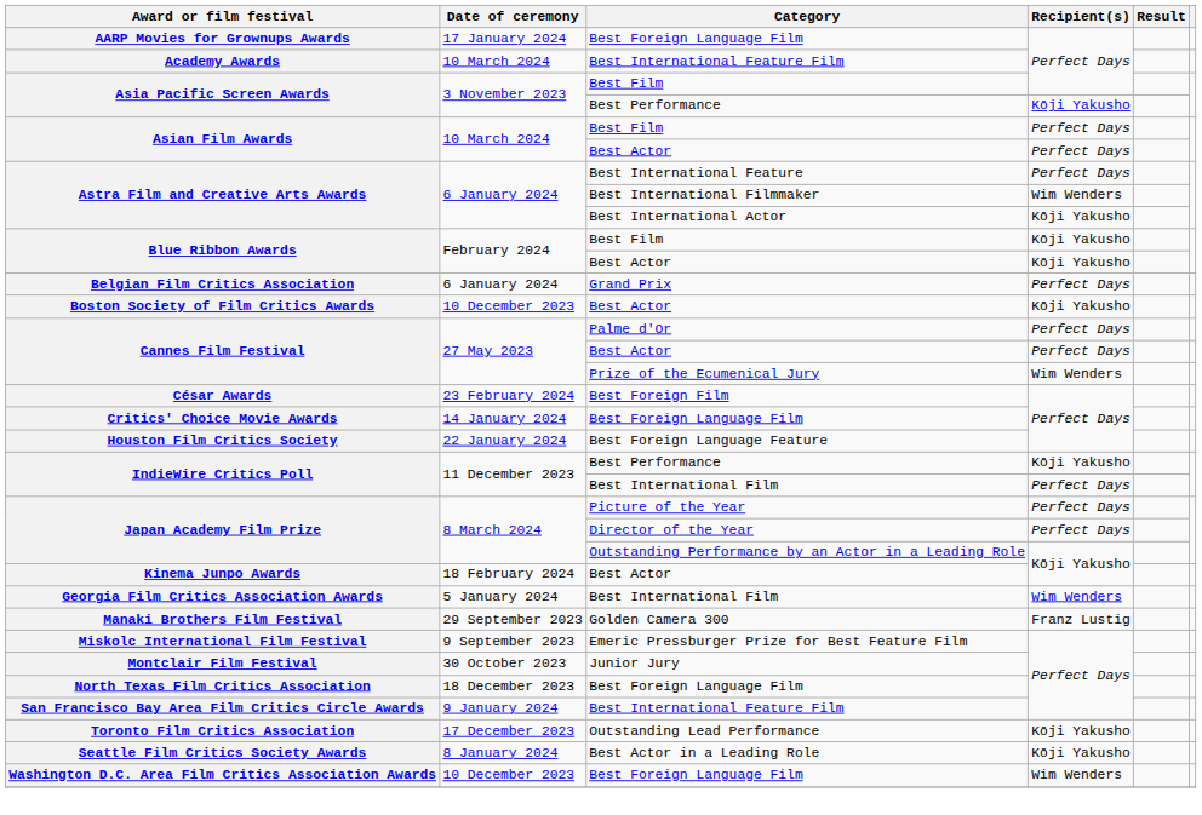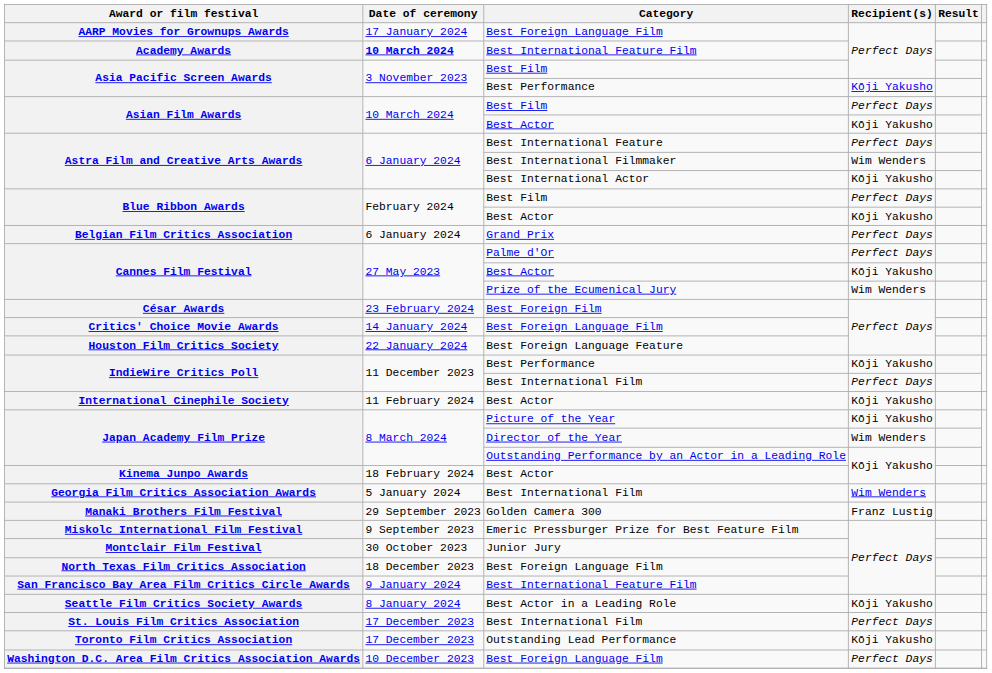 <table class="wikitable sortable plainrowheaders">
 <tr>
 <th scope="col">Award or film festival</th>
 <th scope="col">Date of ceremony</th>
 <th scope="col">Category</th>
 <th scope="col">Recipient(s)</th>
 <th scope="col">Result</th>
 <th scope="col" class="unsortable"></th>
 </tr>
 <tr>
 <th scope="row"><a href='#'>AARP Movies for Grownups Awards</a></th>
 <td><a href='#'>17 January 2024</a></td>
 <td><a href='#'>Best Foreign Language Film</a></td>
 <td rowspan="3"><em>Perfect Days</em></td>
 <td></td>
 <td align="center"><br></td>
 </tr>
 <tr>
 <th scope="row"><a href='#'>Academy Awards</a></th>
-<td><a href='#'>10 March 2024</a></td>
+<td><strong><a href='#'>10 March 2024</a></strong></td>
 <td><a href='#'>Best International Feature Film</a></td>
 <td></td>
 <td align="center"></td>
 </tr>
 <tr>
 <th rowspan="2" scope="row"><a href='#'>Asia Pacific Screen Awards</a></th>
 <td rowspan="2"><a href='#'>3 November 2023</a></td>
 <td><a href='#'>Best Film</a></td>
 <td></td>
 <td rowspan="2" align="center"><br></td>
 </tr>
 <tr>
 <td>Best Performance</td>
 <td><a href='#'>Kōji Yakusho</a></td>
 <td></td>
 </tr>
 <tr>
 <th rowspan="2" scope="row"><a href='#'>Asian Film Awards</a></th>
 <td rowspan="2"><a href='#'>10 March 2024</a></td>
 <td><a href='#'>Best Film</a></td>
 <td><em>Perfect Days</em></td>
 <td></td>
 <td rowspan="2" align="center"></td>
 </tr>
 <tr>
 <td><a href='#'>Best Actor</a></td>
-<td><em>Perfect Days</em></td>
+<td>Kōji Yakusho</td>
 <td></td>
 </tr>
 <tr>
 <th scope="row" rowspan="3"><a href='#'>Astra Film and Creative Arts Awards</a></th>
 <td rowspan="3"><a href='#'>6 January 2024</a></td>
 <td>Best International Feature</td>
 <td><em>Perfect Days</em></td>
 <td></td>
 <td align="center" rowspan="3"></td>
 </tr>
 <tr>
 <td>Best International Filmmaker</td>
 <td>Wim Wenders</td>
 <td></td>
 </tr>
 <tr>
 <td>Best International Actor</td>
 <td>Kōji Yakusho</td>
 <td></td>
 </tr>
 <tr>
 <th scope="row" rowspan="2"><a href='#'>Blue Ribbon Awards</a></th>
 <td rowspan="2">February 2024</td>
 <td>Best Film</td>
-<td>Kōji Yakusho</td>
+<td><em>Perfect Days</em></td>
 <td></td>
 <td align="center" rowspan="2"></td>
 </tr>
 <tr>
 <td>Best Actor</td>
 <td>Kōji Yakusho</td>
 <td></td>
 </tr>
 <tr>
 <th scope="row"><a href='#'>Belgian Film Critics Association</a></th>
 <td>6 January 2024</td>
 <td><a href='#'>Grand Prix</a></td>
 <td><em>Perfect Days</em></td>
 <td></td>
 <td align="center"></td>
 </tr>
 <tr>
-<th scope="row"><a href='#'>Boston Society of Film Critics Awards</a></th>
-<td><a href='#'>10 December 2023</a></td>
-<td><a href='#'>Best Actor</a></td>
-<td>Kōji Yakusho</td>
-<td></td>
-<td align="center"></td>
-</tr>
-<tr>
 <th rowspan="3" scope="row"><a href='#'>Cannes Film Festival</a></th>
 <td rowspan="3"><a href='#'>27 May 2023</a></td>
 <td><a href='#'>Palme d'Or</a></td>
 <td><em>Perfect Days</em></td>
 <td></td>
 <td align="center"></td>
 </tr>
 <tr>
 <td><a href='#'>Best Actor</a></td>
-<td><em>Perfect Days</em></td>
+<td>Kōji Yakusho</td>
 <td></td>
 <td align="center"></td>
 </tr>
 <tr>
 <td><a href='#'>Prize of the Ecumenical Jury</a></td>
 <td>Wim Wenders</td>
 <td></td>
 <td align="center"></td>
 </tr>
 <tr>
 <th scope="row"><a href='#'>César Awards</a></th>
 <td><a href='#'>23 February 2024</a></td>
 <td><a href='#'>Best Foreign Film</a></td>
 <td rowspan="3"><em>Perfect Days</em></td>
 <td></td>
 <td align="center"><br></td>
 </tr>
 <tr>
 <th scope="row"><a href='#'>Critics' Choice Movie Awards</a></th>
 <td><a href='#'>14 January 2024</a></td>
 <td><a href='#'>Best Foreign Language Film</a></td>
 <td></td>
 <td align="center"></td>
 </tr>
 <tr>
 <th scope="row"><a href='#'>Houston Film Critics Society</a></th>
 <td><a href='#'>22 January 2024</a></td>
 <td>Best Foreign Language Feature</td>
 <td></td>
 <td align="center"><br></td>
 </tr>
 <tr>
 <th rowspan="2" scope="row"><a href='#'>IndieWire Critics Poll</a></th>
 <td rowspan="2">11 December 2023</td>
 <td>Best Performance</td>
 <td>Kōji Yakusho</td>
 <td></td>
 <td rowspan="2" align="center"></td>
 </tr>
 <tr>
 <td>Best International Film</td>
 <td><em>Perfect Days</em></td>
 <td></td>
 </tr>
 <tr>
+<th scope="row"><a href='#'>International Cinephile Society</a></th>
+<td>11 February 2024</td>
+<td>Best Actor</td>
+<td>Kōji Yakusho</td>
+<td></td>
+<td align="center"></td>
+</tr>
+<tr>
 <th rowspan="3" scope="row"><a href='#'>Japan Academy Film Prize</a></th>
 <td rowspan="3"><a href='#'>8 March 2024</a></td>
 <td><a href='#'>Picture of the Year</a></td>
-<td><em>Perfect Days</em></td>
+<td>Kōji Yakusho</td>
 <td></td>
 <td rowspan="3" align="center"><br></td>
 </tr>
 <tr>
 <td><a href='#'>Director of the Year</a></td>
-<td><em>Perfect Days</em></td>
+<td>Wim Wenders</td>
 <td></td>
 </tr>
 <tr>
 <td><a href='#'>Outstanding Performance by an Actor in a Leading Role</a></td>
 <td rowspan="2">Kōji Yakusho</td>
 <td></td>
 </tr>
 <tr>
 <th scope="row"><a href='#'>Kinema Junpo Awards</a></th>
 <td>18 February 2024</td>
 <td>Best Actor</td>
 <td></td>
 <td align="center"></td>
 </tr>
 <tr>
 <th scope="row"><a href='#'>Georgia Film Critics Association Awards</a></th>
 <td>5 January 2024</td>
 <td>Best International Film</td>
 <td><a href='#'>Wim Wenders</a></td>
 <td></td>
 <td align="center"><br></td>
 </tr>
 <tr>
 <th scope="row"><a href='#'>Manaki Brothers Film Festival</a></th>
 <td>29 September 2023</td>
 <td>Golden Camera 300</td>
 <td>Franz Lustig</td>
 <td></td>
 <td align="center"></td>
 </tr>
 <tr>
 <th scope="row"><a href='#'>Miskolc International Film Festival</a></th>
 <td>9 September 2023</td>
 <td>Emeric Pressburger Prize for Best Feature Film</td>
 <td rowspan="4"><em>Perfect Days</em></td>
 <td></td>
 <td align="center"></td>
 </tr>
 <tr>
 <th scope="row"><a href='#'>Montclair Film Festival</a></th>
 <td>30 October 2023</td>
 <td>Junior Jury</td>
 <td></td>
 <td align="center"></td>
 </tr>
 <tr>
 <th scope="row"><a href='#'>North Texas Film Critics Association</a></th>
 <td>18 December 2023</td>
 <td>Best Foreign Language Film</td>
 <td></td>
 <td align="center"></td>
 </tr>
 <tr>
 <th scope="row"><a href='#'>San Francisco Bay Area Film Critics Circle Awards</a></th>
 <td><a href='#'>9 January 2024</a></td>
 <td><a href='#'>Best International Feature Film</a></td>
 <td></td>
 <td align="center"></td>
 </tr>
 <tr>
+<th scope="row"><a href='#'>Seattle Film Critics Society Awards</a></th>
+<td><a href='#'>8 January 2024</a></td>
+<td>Best Actor in a Leading Role</td>
+<td>Kōji Yakusho</td>
+<td></td>
+<td align="center"></td>
+</tr>
+<tr>
+<th scope="row"><a href='#'>St. Louis Film Critics Association</a></th>
+<td><a href='#'>17 December 2023</a></td>
+<td>Best International Film</td>
+<td><em>Perfect Days</em></td>
+<td></td>
+<td align="center"></td>
+</tr>
+<tr>
 <th scope="row"><a href='#'>Toronto Film Critics Association</a></th>
 <td><a href='#'>17 December 2023</a></td>
 <td>Outstanding Lead Performance</td>
 <td>Kōji Yakusho</td>
 <td></td>
 <td align="center"></td>
 </tr>
 <tr>
-<th scope="row"><a href='#'>Seattle Film Critics Society Awards</a></th>
-<td><a href='#'>8 January 2024</a></td>
-<td>Best Actor in a Leading Role</td>
-<td>Kōji Yakusho</td>
-<td></td>
-<td align="center"></td>
-</tr>
-<tr>
 <th scope="row"><a href='#'>Washington D.C. Area Film Critics Association Awards</a></th>
 <td><a href='#'>10 December 2023</a></td>
 <td><a href='#'>Best Foreign Language Film</a></td>
-<td>Wim Wenders</td>
+<td><em>Perfect Days</em></td>
 <td></td>
 <td align="center"></td>
 </tr>
 <tr>
 </tr>
 </table>
